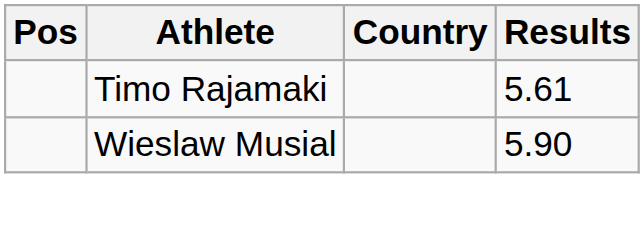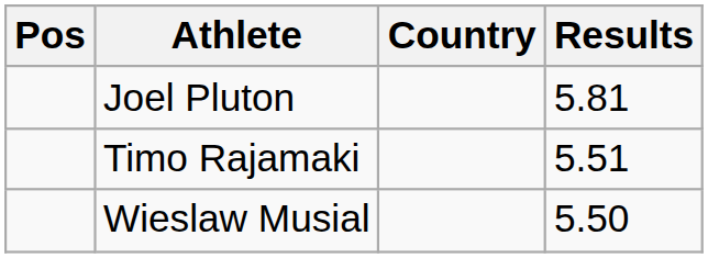 <table class="wikitable">
 <tr>
 <th>Pos</th>
 <th>Athlete</th>
 <th>Country</th>
 <th>Results</th>
 </tr>
 <tr>
 <td align="center"></td>
+<td>Joel Pluton</td>
+<td></td>
+<td>5.81</td>
+</tr>
+<tr>
+<td align="center"></td>
 <td>Timo Rajamaki</td>
 <td></td>
-<td>5.61</td>
+<td>5.51</td>
 </tr>
 <tr>
 <td align="center"></td>
 <td>Wieslaw Musial</td>
 <td></td>
-<td>5.90</td>
+<td>5.50</td>
 </tr>
 </table>
